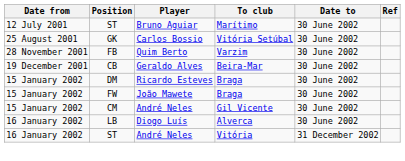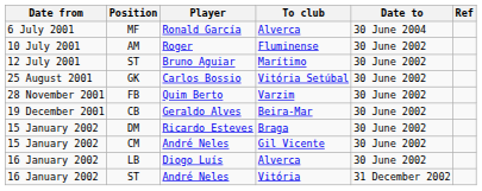 <table class="wikitable sortable">
 <tr>
 <th>Date from</th>
 <th>Position</th>
 <th>Player</th>
 <th>To club</th>
 <th>Date to</th>
 <th>Ref</th>
+</tr>
+<tr>
+<td>6 July 2001</td>
+<td style="text-align:center;">MF</td>
+<td style="text-align:left;"><a href='#'>Ronald García</a></td>
+<td style="text-align:left;"><a href='#'>Alverca</a></td>
+<td>30 June 2004</td>
+<td></td>
+</tr>
+<tr>
+<td>10 July 2001</td>
+<td style="text-align:center;">AM</td>
+<td style="text-align:left;"><a href='#'>Roger</a></td>
+<td style="text-align:left;"><a href='#'>Fluminense</a></td>
+<td>30 June 2002</td>
+<td></td>
 </tr>
 <tr>
 <td>12 July 2001</td>
 <td style="text-align:center;">ST</td>
 <td style="text-align:left;"><a href='#'>Bruno Aguiar</a></td>
 <td style="text-align:left;"><a href='#'>Marítimo</a></td>
 <td>30 June 2002</td>
 <td></td>
 </tr>
 <tr>
 <td>25 August 2001</td>
 <td style="text-align:center;">GK</td>
 <td style="text-align:left;"><a href='#'>Carlos Bossio</a></td>
 <td style="text-align:left;"><a href='#'>Vitória Setúbal</a></td>
 <td>30 June 2002</td>
 <td></td>
 </tr>
 <tr>
 <td>28 November 2001</td>
 <td style="text-align:center;">FB</td>
 <td style="text-align:left;"><a href='#'>Quim Berto</a></td>
 <td style="text-align:left;"><a href='#'>Varzim</a></td>
 <td>30 June 2002</td>
 <td></td>
 </tr>
 <tr>
 <td>19 December 2001</td>
 <td style="text-align:center;">CB</td>
 <td style="text-align:left;"><a href='#'>Geraldo Alves</a></td>
 <td style="text-align:left;"><a href='#'>Beira-Mar</a></td>
 <td>30 June 2002</td>
 <td></td>
 </tr>
 <tr>
 <td>15 January 2002</td>
 <td style="text-align:center;">DM</td>
 <td style="text-align:left;"><a href='#'>Ricardo Esteves</a></td>
 <td style="text-align:left;"><a href='#'>Braga</a></td>
 <td>30 June 2002</td>
 <td></td>
 </tr>
 <tr>
 <td>15 January 2002</td>
-<td style="text-align:center;">FW</td>
-<td style="text-align:left;"><a href='#'>João Mawete</a></td>
-<td style="text-align:left;"><a href='#'>Braga</a></td>
-<td>30 June 2002</td>
-<td></td>
-</tr>
-<tr>
-<td>15 January 2002</td>
 <td style="text-align:center;">CM</td>
 <td style="text-align:left;"><a href='#'>André Neles</a></td>
 <td style="text-align:left;"><a href='#'>Gil Vicente</a></td>
 <td>30 June 2002</td>
 <td></td>
 </tr>
 <tr>
 <td>16 January 2002</td>
 <td style="text-align:center;">LB</td>
 <td style="text-align:left;"><a href='#'>Diogo Luís</a></td>
 <td style="text-align:left;"><a href='#'>Alverca</a></td>
 <td>30 June 2002</td>
 <td></td>
 </tr>
 <tr>
 <td>16 January 2002</td>
 <td style="text-align:center;">ST</td>
 <td style="text-align:left;"><a href='#'>André Neles</a></td>
 <td style="text-align:left;"><a href='#'>Vitória</a></td>
 <td>31 December 2002</td>
 <td></td>
 </tr>
 </table>
